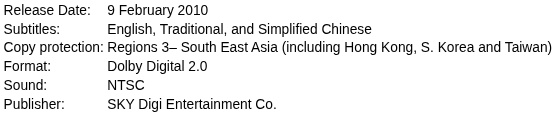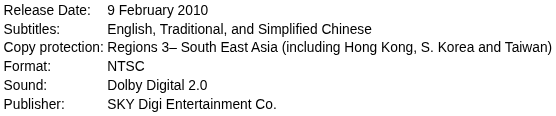 <table>
 <tr>
 <td>Release Date:</td>
 <td>9 February 2010</td>
 </tr>
 <tr>
 <td>Subtitles:</td>
 <td>English, Traditional, and Simplified Chinese</td>
 </tr>
 <tr>
 <td>Copy protection:</td>
 <td>Regions 3– South East Asia (including Hong Kong, S. Korea and Taiwan)</td>
 </tr>
 <tr>
 <td>Format:</td>
-<td>Dolby Digital 2.0</td>
+<td>NTSC</td>
 </tr>
 <tr>
 <td>Sound:</td>
-<td>NTSC</td>
+<td>Dolby Digital 2.0</td>
 </tr>
 <tr>
 <td>Publisher:</td>
 <td>SKY Digi Entertainment Co.</td>
 </tr>
 </table>
